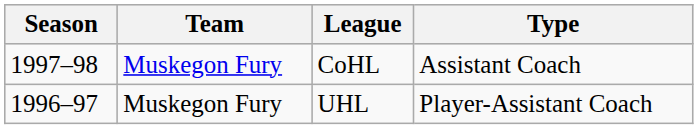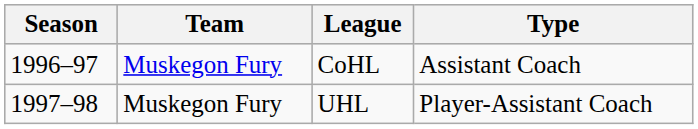 <table class=wikitable width=50%>
 <tr>
 <th>Season</th>
 <th>Team</th>
 <th>League</th>
 <th>Type</th>
 </tr>
 <tr>
-<td>1997–98</td>
+<td>1996–97</td>
 <td><a href='#'>Muskegon Fury</a></td>
 <td>CoHL</td>
 <td>Assistant Coach</td>
 </tr>
 <tr>
-<td>1996–97</td>
+<td>1997–98</td>
 <td>Muskegon Fury</td>
 <td>UHL</td>
 <td>Player-Assistant Coach</td>
 </tr>
 </table>
